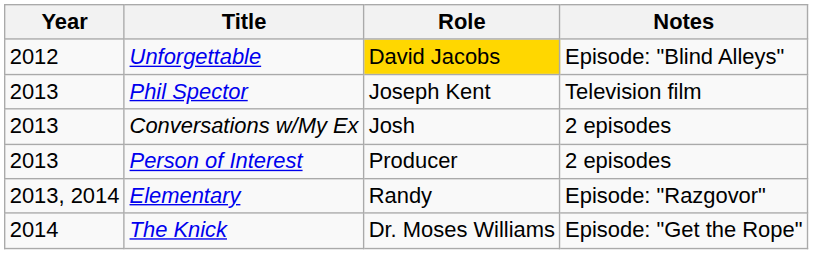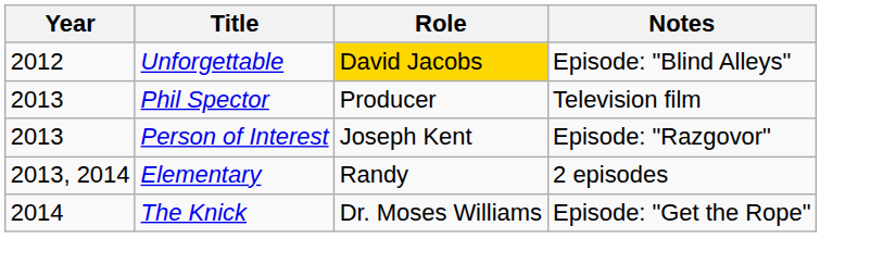 <table class="wikitable sortable">
 <tr>
 <th>Year</th>
 <th>Title</th>
 <th>Role</th>
 <th>Notes</th>
 </tr>
 <tr>
 <td>2012</td>
 <td><a href='#'><em>Unforgettable</em></a></td>
 <td style="background: gold;">David Jacobs</td>
 <td>Episode: "Blind Alleys"</td>
 </tr>
 <tr>
 <td>2013</td>
 <td><a href='#'><em>Phil Spector</em></a></td>
-<td>Joseph Kent</td>
+<td>Producer</td>
 <td>Television film</td>
 </tr>
 <tr>
 <td>2013</td>
-<td><em>Conversations w/My Ex</em></td>
-<td>Josh</td>
-<td>2 episodes</td>
-</tr>
-<tr>
-<td>2013</td>
 <td><a href='#'><em>Person of Interest</em></a></td>
-<td>Producer</td>
-<td>2 episodes</td>
+<td>Joseph Kent</td>
+<td>Episode: "Razgovor"</td>
 </tr>
 <tr>
 <td>2013, 2014</td>
 <td><a href='#'><em>Elementary</em></a></td>
 <td>Randy</td>
-<td>Episode: "Razgovor"</td>
+<td>2 episodes</td>
 </tr>
 <tr>
 <td>2014</td>
 <td><em><a href='#'>The Knick</a></em></td>
 <td>Dr. Moses Williams</td>
 <td>Episode: "Get the Rope"</td>
 </tr>
 </table>
